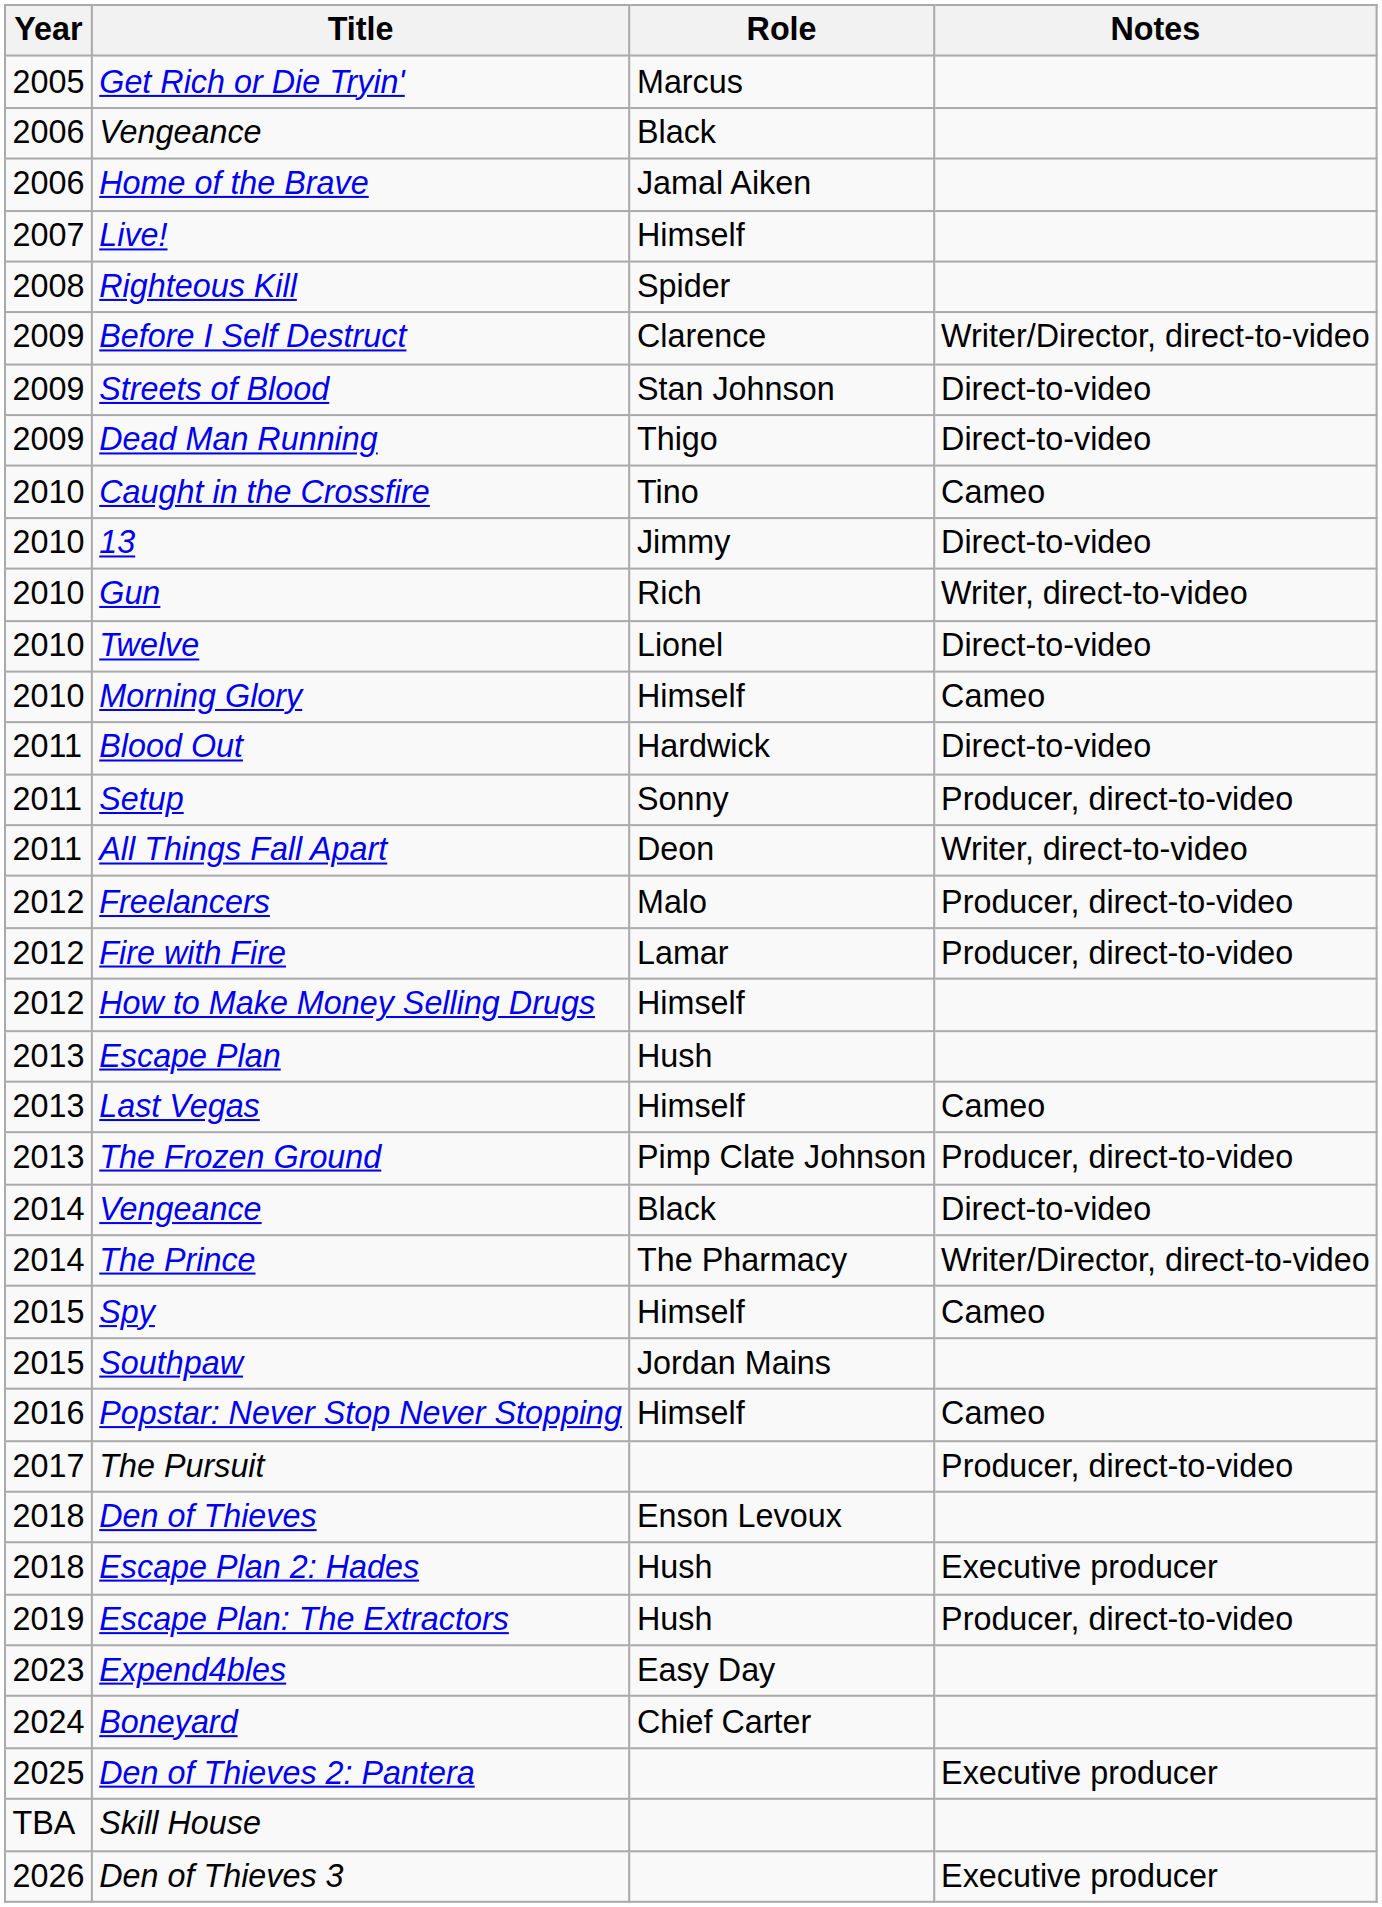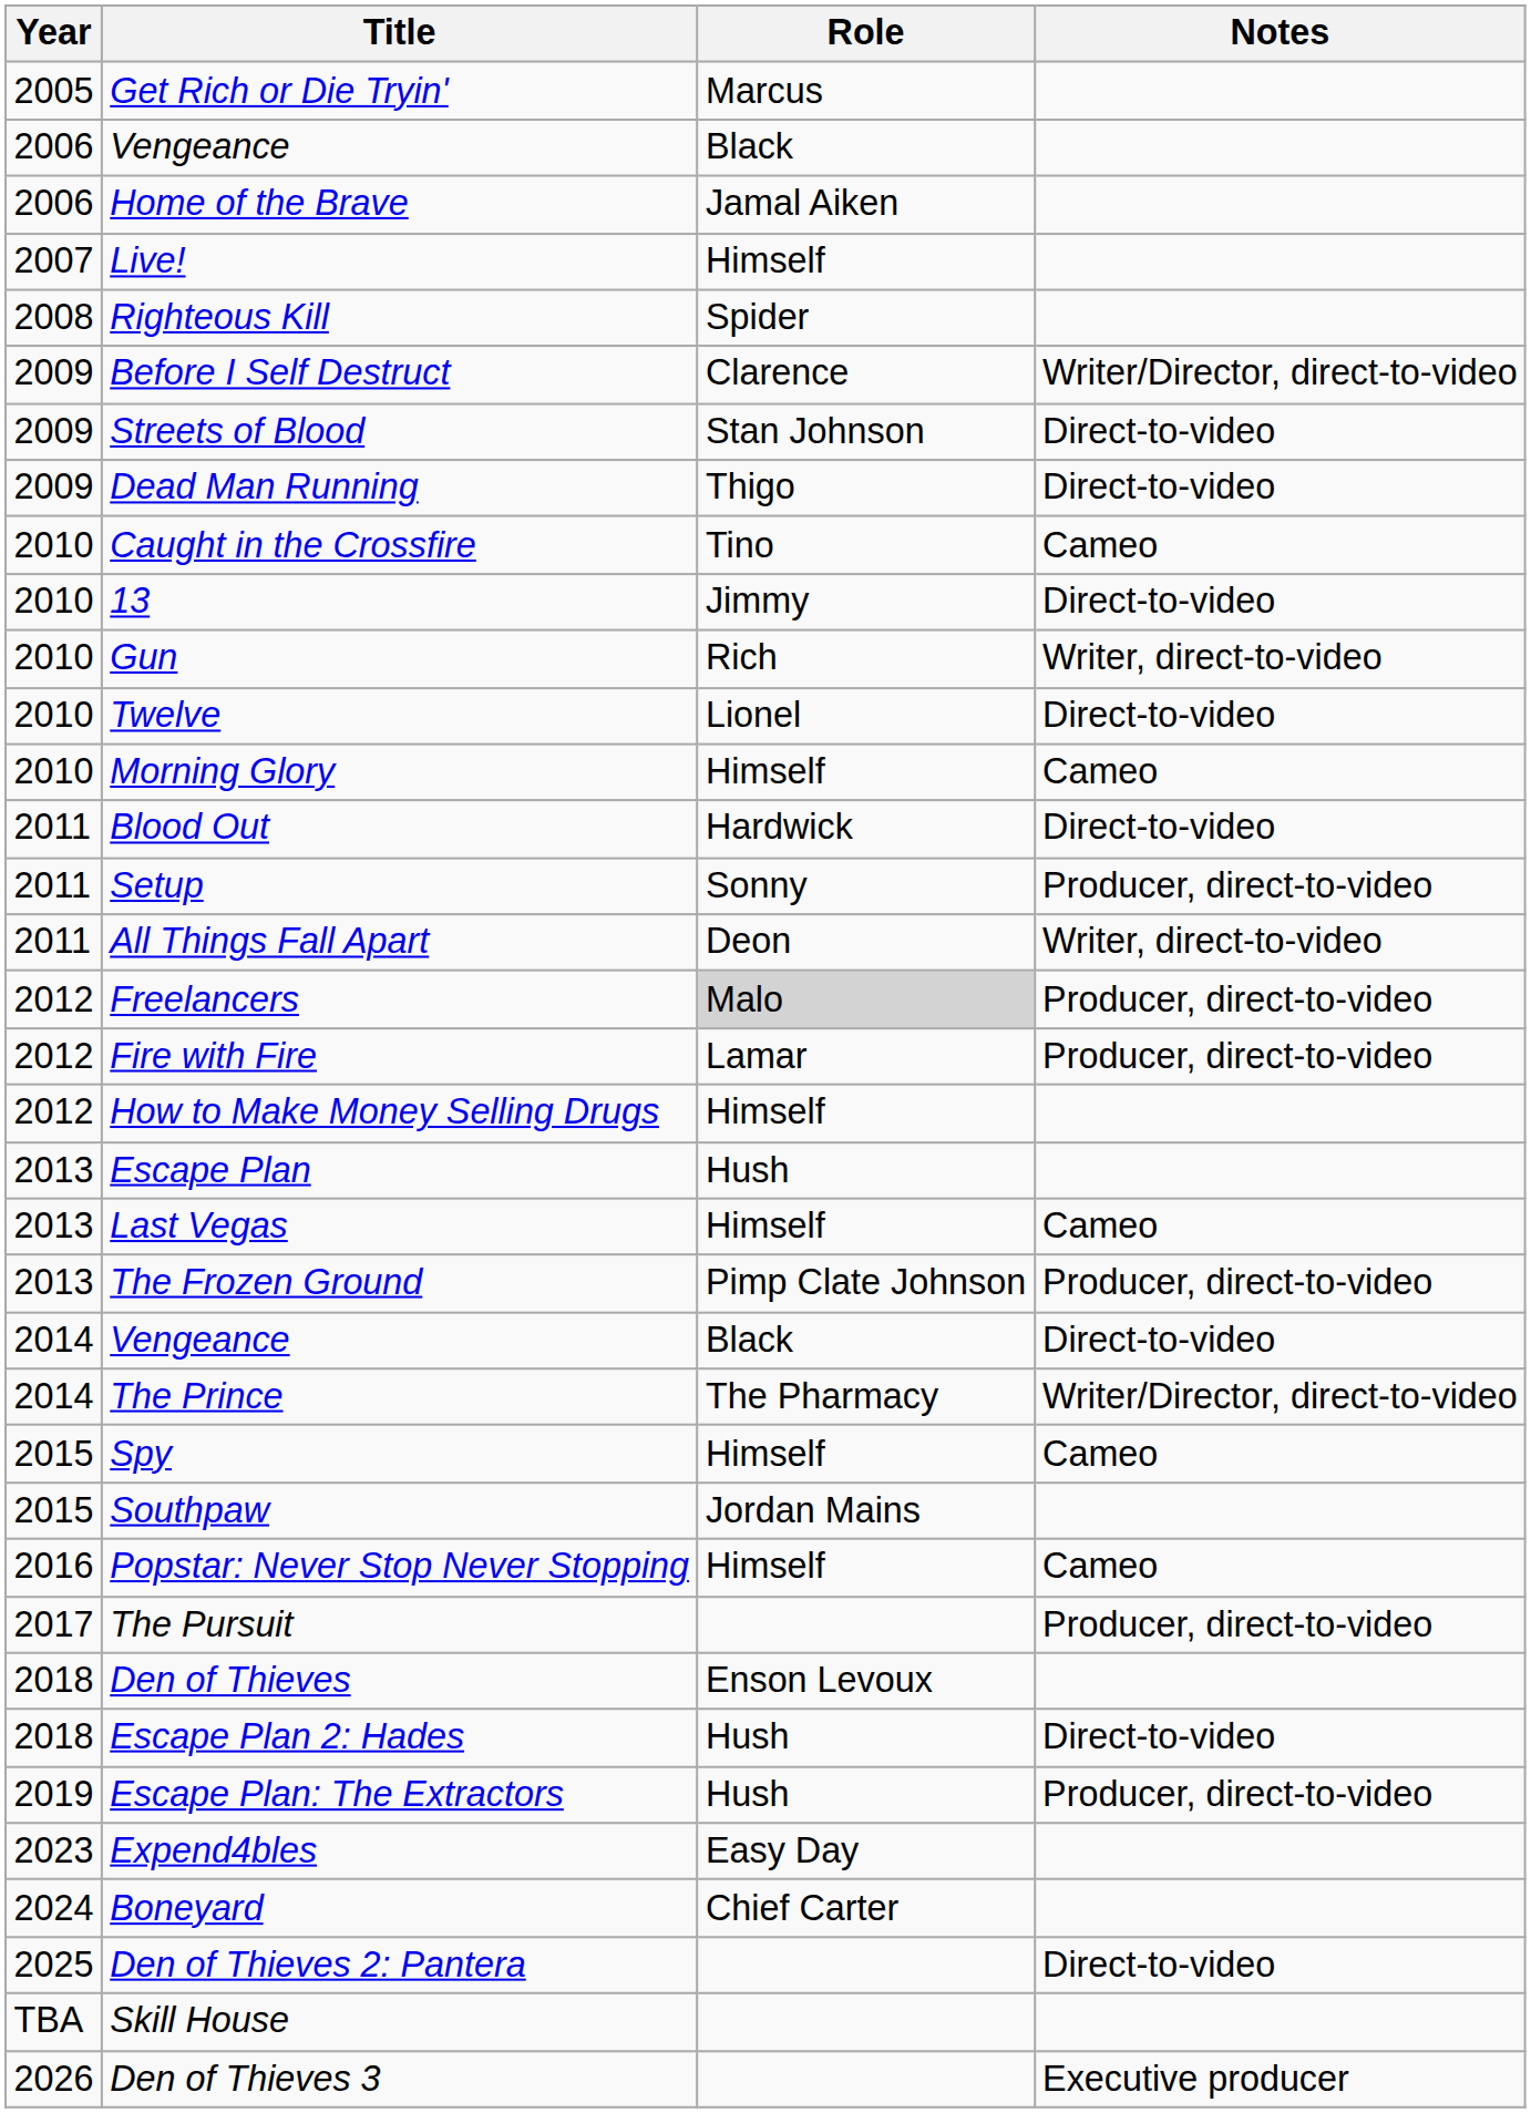 <table class="wikitable sortable">
 <tr>
 <th>Year</th>
 <th>Title</th>
 <th>Role</th>
 <th class="unsortable">Notes</th>
 </tr>
 <tr>
 <td>2005</td>
 <td><em><a href='#'>Get Rich or Die Tryin'</a></em></td>
 <td>Marcus</td>
 <td></td>
 </tr>
 <tr>
 <td>2006</td>
 <td><em>Vengeance</em></td>
 <td>Black</td>
 <td></td>
 </tr>
 <tr>
 <td>2006</td>
 <td><em><a href='#'>Home of the Brave</a></em></td>
 <td>Jamal Aiken</td>
 <td></td>
 </tr>
 <tr>
 <td>2007</td>
 <td><em><a href='#'>Live!</a></em></td>
 <td>Himself</td>
 <td></td>
 </tr>
 <tr>
 <td>2008</td>
 <td><em><a href='#'>Righteous Kill</a></em></td>
 <td>Spider</td>
 <td></td>
 </tr>
 <tr>
 <td>2009</td>
 <td><em><a href='#'>Before I Self Destruct</a></em></td>
 <td>Clarence</td>
 <td>Writer/Director, direct-to-video</td>
 </tr>
 <tr>
 <td>2009</td>
 <td><em><a href='#'>Streets of Blood</a></em></td>
 <td>Stan Johnson</td>
 <td>Direct-to-video</td>
 </tr>
 <tr>
 <td>2009</td>
 <td><em><a href='#'>Dead Man Running</a></em></td>
 <td>Thigo</td>
 <td>Direct-to-video</td>
 </tr>
 <tr>
 <td>2010</td>
 <td><em><a href='#'>Caught in the Crossfire</a></em></td>
 <td>Tino</td>
 <td>Cameo</td>
 </tr>
 <tr>
 <td>2010</td>
 <td><em><a href='#'>13</a></em></td>
 <td>Jimmy</td>
 <td>Direct-to-video</td>
 </tr>
 <tr>
 <td>2010</td>
 <td><em><a href='#'>Gun</a></em></td>
 <td>Rich</td>
 <td>Writer, direct-to-video</td>
 </tr>
 <tr>
 <td>2010</td>
 <td><em><a href='#'>Twelve</a></em></td>
 <td>Lionel</td>
 <td>Direct-to-video</td>
 </tr>
 <tr>
 <td>2010</td>
 <td><em><a href='#'>Morning Glory</a></em></td>
 <td>Himself</td>
 <td>Cameo</td>
 </tr>
 <tr>
 <td>2011</td>
 <td><em><a href='#'>Blood Out</a></em></td>
 <td>Hardwick</td>
 <td>Direct-to-video</td>
 </tr>
 <tr>
 <td>2011</td>
 <td><em><a href='#'>Setup</a></em></td>
 <td>Sonny</td>
 <td>Producer, direct-to-video</td>
 </tr>
 <tr>
 <td>2011</td>
 <td><em><a href='#'>All Things Fall Apart</a></em></td>
 <td>Deon</td>
 <td>Writer, direct-to-video</td>
 </tr>
 <tr>
 <td>2012</td>
 <td><em><a href='#'>Freelancers</a></em></td>
-<td>Malo</td>
+<td style="background: lightgrey;">Malo</td>
 <td>Producer, direct-to-video</td>
 </tr>
 <tr>
 <td>2012</td>
 <td><em><a href='#'>Fire with Fire</a></em></td>
 <td>Lamar</td>
 <td>Producer, direct-to-video</td>
 </tr>
 <tr>
 <td>2012</td>
 <td><em><a href='#'>How to Make Money Selling Drugs</a></em></td>
 <td>Himself</td>
 <td></td>
 </tr>
 <tr>
 <td>2013</td>
 <td><em><a href='#'>Escape Plan</a></em></td>
 <td>Hush</td>
 <td></td>
 </tr>
 <tr>
 <td>2013</td>
 <td><em><a href='#'>Last Vegas</a></em></td>
 <td>Himself</td>
 <td>Cameo</td>
 </tr>
 <tr>
 <td>2013</td>
 <td><em><a href='#'>The Frozen Ground</a></em></td>
 <td>Pimp Clate Johnson</td>
 <td>Producer, direct-to-video</td>
 </tr>
 <tr>
 <td>2014</td>
 <td><em><a href='#'>Vengeance</a></em></td>
 <td>Black</td>
 <td>Direct-to-video</td>
 </tr>
 <tr>
 <td>2014</td>
 <td><em><a href='#'>The Prince</a></em></td>
 <td>The Pharmacy</td>
 <td>Writer/Director, direct-to-video</td>
 </tr>
 <tr>
 <td>2015</td>
 <td><em><a href='#'>Spy</a></em></td>
 <td>Himself</td>
 <td>Cameo</td>
 </tr>
 <tr>
 <td>2015</td>
 <td><em><a href='#'>Southpaw</a></em></td>
 <td>Jordan Mains</td>
 <td></td>
 </tr>
 <tr>
 <td>2016</td>
 <td><em><a href='#'>Popstar: Never Stop Never Stopping</a></em></td>
 <td>Himself</td>
 <td>Cameo</td>
 </tr>
 <tr>
 <td>2017</td>
 <td><em>The Pursuit</em></td>
 <td></td>
 <td>Producer, direct-to-video</td>
 </tr>
 <tr>
 <td>2018</td>
 <td><em><a href='#'>Den of Thieves</a></em></td>
 <td>Enson Levoux</td>
 <td></td>
 </tr>
 <tr>
 <td>2018</td>
 <td><em><a href='#'>Escape Plan 2: Hades</a></em></td>
 <td>Hush</td>
-<td>Executive producer</td>
+<td>Direct-to-video</td>
 </tr>
 <tr>
 <td>2019</td>
 <td><em><a href='#'>Escape Plan: The Extractors</a></em></td>
 <td>Hush</td>
 <td>Producer, direct-to-video</td>
 </tr>
 <tr>
 <td>2023</td>
 <td><em><a href='#'>Expend4bles</a></em></td>
 <td>Easy Day</td>
 <td></td>
 </tr>
 <tr>
 <td>2024</td>
 <td><em><a href='#'>Boneyard</a></em></td>
 <td>Chief Carter</td>
 <td></td>
 </tr>
 <tr>
 <td>2025</td>
 <td><em><a href='#'>Den of Thieves 2: Pantera</a></em></td>
 <td></td>
-<td>Executive producer</td>
+<td>Direct-to-video</td>
 </tr>
 <tr>
 <td>TBA</td>
 <td><em>Skill House</em></td>
 <td></td>
 <td></td>
 </tr>
 <tr>
 <td>2026</td>
 <td><em>Den of Thieves 3</em></td>
 <td></td>
 <td>Executive producer</td>
 </tr>
 </table>
